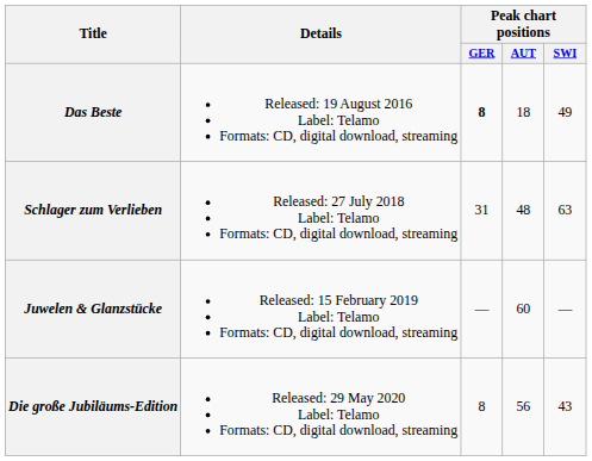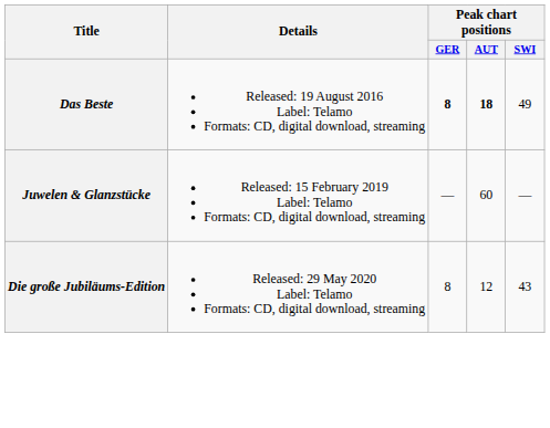 <table class="wikitable plainrowheaders" style="text-align:center">
 <tr>
 <th scope="col" rowspan="2">Title</th>
 <th scope="col" rowspan="2">Details</th>
 <th scope="col" colspan="3">Peak chart positions</th>
 </tr>
 <tr>
 <th scope="col" style="width:3em;font-size:85%;"><a href='#'>GER</a><br></th>
 <th scope="col" style="width:3em;font-size:85%;"><a href='#'>AUT</a><br></th>
 <th scope="col" style="width:3em;font-size:85%;"><a href='#'>SWI</a><br></th>
 </tr>
 <tr>
 <th scope="row"><em>Das Beste</em></th>
 <td><br><ul><li>Released: 19 August 2016</li><li>Label: Telamo</li><li>Formats: CD, digital download, streaming</li></ul></td>
 <td><strong>8</strong></td>
-<td>18</td>
+<td><strong>18</strong></td>
 <td>49</td>
-</tr>
-<tr>
-<th scope="row"><em>Schlager zum Verlieben</em></th>
-<td><br><ul><li>Released: 27 July 2018</li><li>Label: Telamo</li><li>Formats: CD, digital download, streaming</li></ul></td>
-<td>31</td>
-<td>48</td>
-<td>63</td>
 </tr>
 <tr>
 <th scope="row"><em>Juwelen & Glanzstücke</em></th>
 <td><br><ul><li>Released: 15 February 2019</li><li>Label: Telamo</li><li>Formats: CD, digital download, streaming</li></ul></td>
 <td>—</td>
 <td>60</td>
 <td>—</td>
 </tr>
 <tr>
 <th scope="row"><em>Die große Jubiläums-Edition</em></th>
 <td><br><ul><li>Released: 29 May 2020</li><li>Label: Telamo</li><li>Formats: CD, digital download, streaming</li></ul></td>
 <td>8</td>
-<td>56</td>
+<td>12</td>
 <td>43</td>
 </tr>
 </table>
